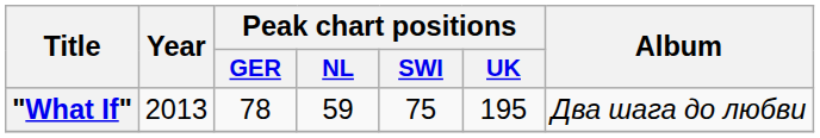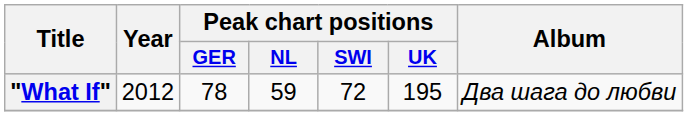 <table class="wikitable plainrowheaders" style="text-align:center;">
 <tr>
 <th scope="col" rowspan="2">Title</th>
 <th scope="col" rowspan="2">Year</th>
 <th scope="col" colspan="4">Peak chart positions</th>
 <th scope="col" rowspan="2">Album</th>
 </tr>
 <tr>
 <th scope="col" style="width:3em;font-size:85%;"><a href='#'>GER</a><br></th>
 <th scope="col" style="width:3em;font-size:85%;"><a href='#'>NL</a><br></th>
 <th scope="col" style="width:3em;font-size:85%;"><a href='#'>SWI</a><br></th>
 <th scope="col" style="width:3em;font-size:85%;"><a href='#'>UK</a><br></th>
 </tr>
 <tr>
 <th scope="row">"<a href='#'>What If</a>"</th>
-<td>2013</td>
+<td>2012</td>
 <td>78</td>
 <td>59</td>
-<td>75</td>
+<td>72</td>
 <td>195</td>
 <td><em>Два шага до любви</em></td>
 </tr>
 <tr>
 </tr>
 </table>
